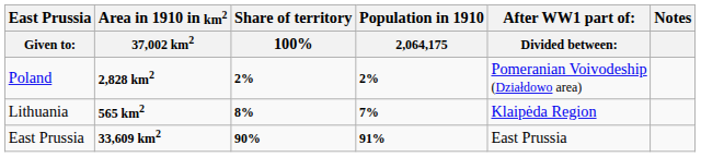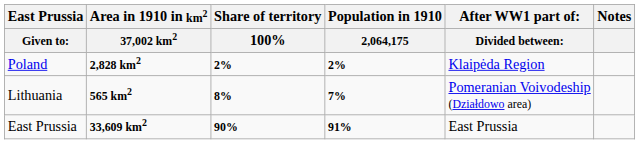 <table class="wikitable">
 <tr>
 <th>East Prussia</th>
 <th>Area in 1910 in <small>km<sup>2</sup></small></th>
 <th>Share of territory</th>
 <th>Population in 1910</th>
 <th>After WW1 part of:</th>
 <th>Notes</th>
 </tr>
 <tr>
 <th><small>Given to:</small></th>
 <th><small>37,002 km<sup>2</sup> </small></th>
 <th>100%</th>
 <th><small>2,064,175</small></th>
 <th><small>Divided between:</small></th>
 <th></th>
 </tr>
 <tr>
 <td><a href='#'>Poland</a></td>
 <td><strong><small>2,828 km<sup>2</sup></small></strong></td>
 <td><strong><small>2%</small></strong></td>
 <td><strong><small>2%</small></strong></td>
-<td><a href='#'>Pomeranian Voivodeship</a><br><small>(<a href='#'>Działdowo</a> area)</small></td>
+<td><a href='#'>Klaipėda Region</a></td>
 <td></td>
 </tr>
 <tr>
 <td>Lithuania</td>
 <td><strong><small>565 km<sup>2</sup></small></strong></td>
 <td><strong><small>8%</small></strong></td>
 <td><strong><small>7%</small></strong></td>
-<td><a href='#'>Klaipėda Region</a></td>
+<td><a href='#'>Pomeranian Voivodeship</a><br><small>(<a href='#'>Działdowo</a> area)</small></td>
 <td></td>
 </tr>
 <tr>
 <td>East Prussia</td>
 <td><strong><small>33,609 km<sup>2</sup></small></strong></td>
 <td><strong><small>90%</small></strong></td>
 <td><strong><small>91%</small></strong></td>
 <td>East Prussia</td>
 <td></td>
 </tr>
 </table>
